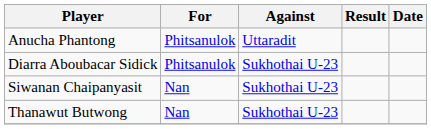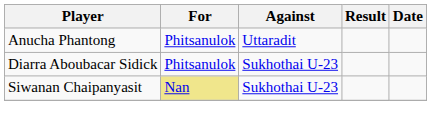 <table class="wikitable sortable">
 <tr>
 <th>Player</th>
 <th>For</th>
 <th>Against</th>
 <th align=center>Result</th>
 <th>Date</th>
 </tr>
 <tr>
 <td> Anucha Phantong</td>
 <td><a href='#'>Phitsanulok</a></td>
 <td><a href='#'>Uttaradit</a></td>
 <td></td>
 <td></td>
 </tr>
 <tr>
 <td> Diarra Aboubacar Sidick</td>
 <td><a href='#'>Phitsanulok</a></td>
 <td><a href='#'>Sukhothai U-23</a></td>
 <td></td>
 <td></td>
 </tr>
 <tr>
 <td> Siwanan Chaipanyasit</td>
-<td><a href='#'>Nan</a></td>
-<td><a href='#'>Sukhothai U-23</a></td>
-<td></td>
-<td></td>
-</tr>
-<tr>
-<td> Thanawut Butwong</td>
-<td><a href='#'>Nan</a></td>
+<td style="background: khaki;"><a href='#'>Nan</a></td>
 <td><a href='#'>Sukhothai U-23</a></td>
 <td></td>
 <td></td>
 </tr>
 <tr>
 </tr>
 </table>
